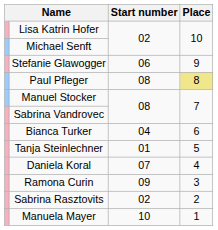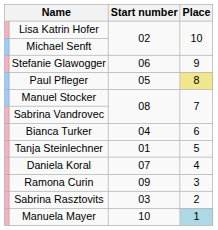 <table class="wikitable sortable" style="text-align:center">
 <tr>
 <th colspan=2>Name</th>
 <th>Start number</th>
 <th>Place</th>
 </tr>
 <tr>
 <td style="background:#faafbe"></td>
 <td>Lisa Katrin Hofer</td>
 <td rowspan=2>02</td>
 <td rowspan=2>10</td>
 </tr>
 <tr>
 <td style="background:#9cf;"></td>
 <td>Michael Senft</td>
 </tr>
 <tr>
 <td style="background:#faafbe"></td>
 <td>Stefanie Glawogger</td>
 <td>06</td>
 <td>9</td>
 </tr>
 <tr>
 <td style="background:#9cf;"></td>
 <td>Paul Pfleger</td>
-<td>08</td>
+<td>05</td>
 <td style="background: khaki;">8</td>
 </tr>
 <tr>
 <td style="background:#9cf;"></td>
 <td>Manuel Stocker</td>
 <td rowspan=2>08</td>
 <td rowspan=2>7</td>
 </tr>
 <tr>
 <td style="background:#faafbe"></td>
 <td>Sabrina Vandrovec</td>
 </tr>
 <tr>
 <td style="background:#faafbe"></td>
 <td>Bianca Turker</td>
 <td>04</td>
 <td>6</td>
 </tr>
 <tr>
 <td style="background:#faafbe"></td>
 <td>Tanja Steinlechner</td>
 <td>01</td>
 <td>5</td>
 </tr>
 <tr>
 <td style="background:#faafbe"></td>
 <td>Daniela Koral</td>
 <td>07</td>
 <td>4</td>
 </tr>
 <tr>
 <td style="background:#faafbe"></td>
 <td>Ramona Curin</td>
 <td>09</td>
 <td>3</td>
 </tr>
 <tr>
 <td style="background:#faafbe"></td>
 <td>Sabrina Rasztovits</td>
-<td>02</td>
+<td>03</td>
 <td>2</td>
 </tr>
 <tr>
 <td style="background:#faafbe"></td>
 <td>Manuela Mayer</td>
 <td>10</td>
-<td>1</td>
+<td style="background: lightblue;">1</td>
 </tr>
 </table>
